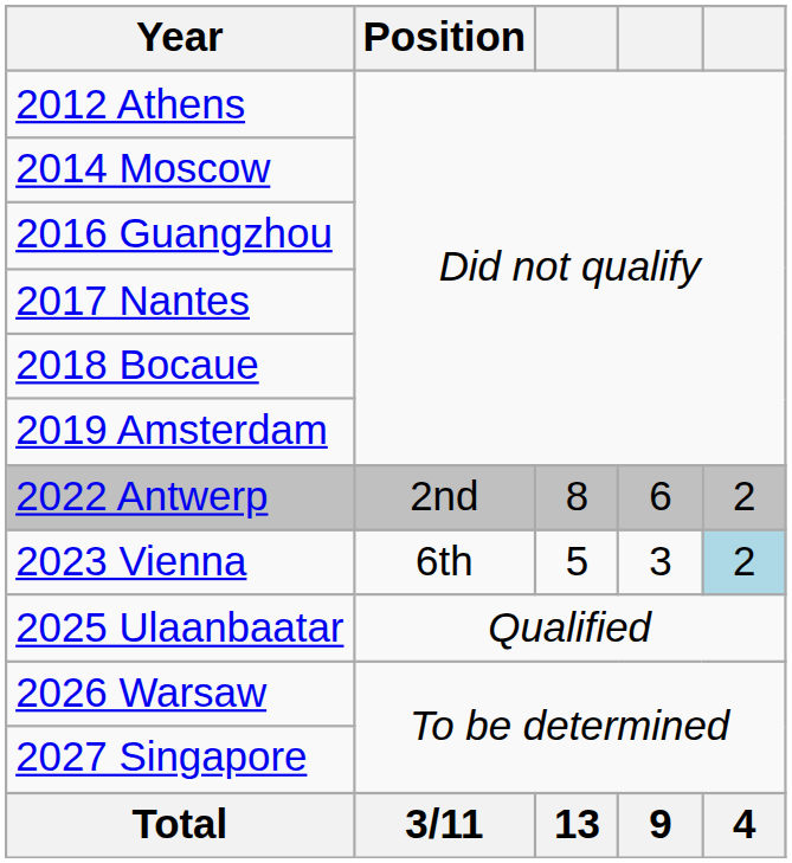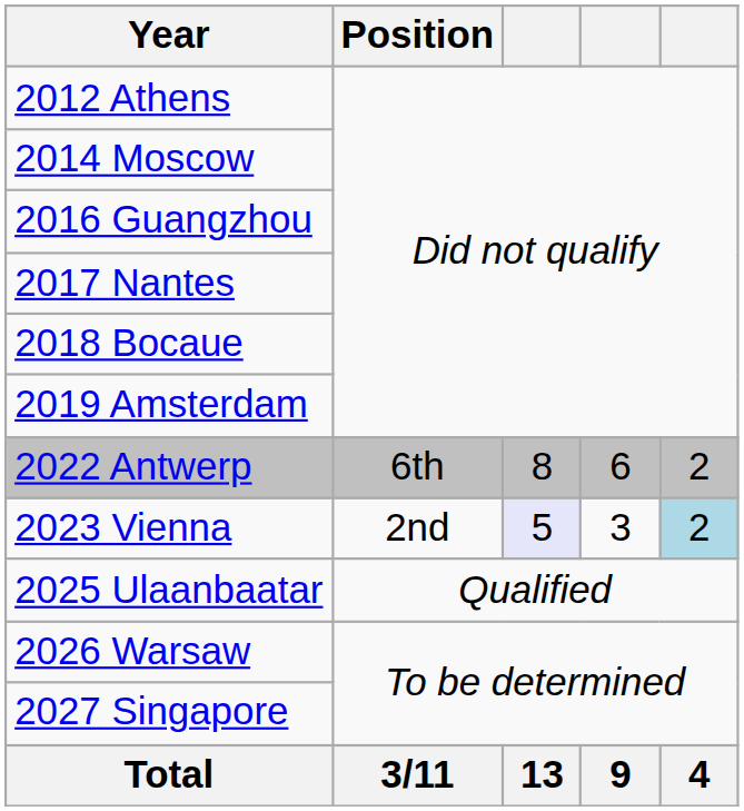 <table class="wikitable" style="text-align: center;">
 <tr>
 <th>Year</th>
 <th>Position</th>
 <th width=25px></th>
 <th width=25px></th>
 <th width=25px></th>
 </tr>
 <tr>
 <td style="text-align:left;"> <a href='#'>2012 Athens</a></td>
 <td colspan=4 rowspan=6><em>Did not qualify</em></td>
 </tr>
 <tr>
 <td style="text-align:left;"> <a href='#'>2014 Moscow</a></td>
 </tr>
 <tr>
 <td style="text-align:left;"> <a href='#'>2016 Guangzhou</a></td>
 </tr>
 <tr>
 <td style="text-align:left;"> <a href='#'>2017 Nantes</a></td>
 </tr>
 <tr>
 <td style="text-align:left;"> <a href='#'>2018 Bocaue</a></td>
 </tr>
 <tr>
 <td style="text-align:left;"> <a href='#'>2019 Amsterdam</a></td>
 </tr>
 <tr bgcolor=silver>
 <td style="text-align:left;"> <a href='#'>2022 Antwerp</a></td>
-<td>2nd</td>
+<td>6th</td>
 <td>8</td>
 <td>6</td>
 <td>2</td>
 </tr>
 <tr>
 <td style="text-align:left;"> <a href='#'>2023 Vienna</a></td>
-<td>6th</td>
-<td>5</td>
+<td>2nd</td>
+<td style="background: lavender;">5</td>
 <td>3</td>
 <td style="background: lightblue;">2</td>
 </tr>
 <tr>
 <td style="text-align:left;"> <a href='#'>2025 Ulaanbaatar</a></td>
 <td colspan=4><em>Qualified</em></td>
 </tr>
 <tr>
 <td style="text-align:left;"> <a href='#'>2026 Warsaw</a></td>
 <td colspan=4 rowspan=2><em>To be determined</em></td>
 </tr>
 <tr>
 <td style="text-align:left;"> <a href='#'>2027 Singapore</a></td>
 </tr>
 <tr>
 <th>Total</th>
 <th>3/11</th>
 <th>13</th>
 <th>9</th>
 <th>4</th>
 </tr>
 </table>
